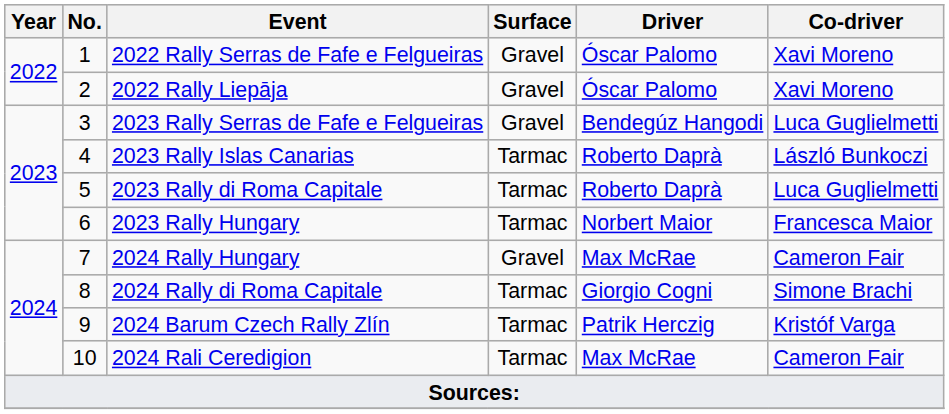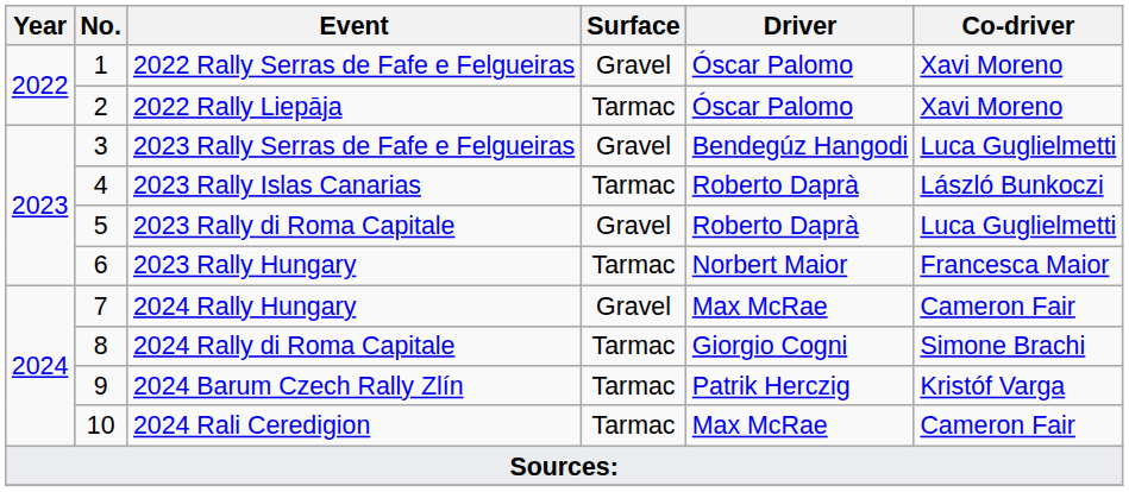 <table class="wikitable" style="font-size: 85%; ">
 <tr>
 <th>Year</th>
 <th>No.</th>
 <th>Event</th>
 <th>Surface</th>
 <th>Driver</th>
 <th>Co-driver</th>
 </tr>
 <tr>
 <td align="center" rowspan="2"><a href='#'>2022</a></td>
 <td align="center">1</td>
 <td> <a href='#'>2022 Rally Serras de Fafe e Felgueiras</a></td>
 <td align="center">Gravel</td>
 <td> <a href='#'>Óscar Palomo</a></td>
 <td> <a href='#'>Xavi Moreno</a></td>
 </tr>
 <tr>
 <td align="center">2</td>
 <td> <a href='#'>2022 Rally Liepāja</a></td>
-<td align="center">Gravel</td>
+<td align="center">Tarmac</td>
 <td> <a href='#'>Óscar Palomo</a></td>
 <td> <a href='#'>Xavi Moreno</a></td>
 </tr>
 <tr>
 <td align="center" rowspan="4"><a href='#'>2023</a></td>
 <td align="center">3</td>
 <td> <a href='#'>2023 Rally Serras de Fafe e Felgueiras</a></td>
 <td align="center">Gravel</td>
 <td> <a href='#'>Bendegúz Hangodi</a></td>
 <td> <a href='#'>Luca Guglielmetti</a></td>
 </tr>
 <tr>
 <td align="center">4</td>
 <td> <a href='#'>2023 Rally Islas Canarias</a></td>
 <td align="center">Tarmac</td>
 <td> <a href='#'>Roberto Daprà</a></td>
 <td> <a href='#'>László Bunkoczi</a></td>
 </tr>
 <tr>
 <td align="center">5</td>
 <td> <a href='#'>2023 Rally di Roma Capitale</a></td>
-<td align="center">Tarmac</td>
+<td align="center">Gravel</td>
 <td> <a href='#'>Roberto Daprà</a></td>
 <td> <a href='#'>Luca Guglielmetti</a></td>
 </tr>
 <tr>
 <td align="center">6</td>
 <td> <a href='#'>2023 Rally Hungary</a></td>
 <td align="center">Tarmac</td>
 <td> <a href='#'>Norbert Maior</a></td>
 <td> <a href='#'>Francesca Maior</a></td>
 </tr>
 <tr>
 <td align="center" rowspan="4"><a href='#'>2024</a></td>
 <td align="center">7</td>
 <td> <a href='#'>2024 Rally Hungary</a></td>
 <td align="center">Gravel</td>
 <td> <a href='#'>Max McRae</a></td>
 <td> <a href='#'>Cameron Fair</a></td>
 </tr>
 <tr>
 <td align="center">8</td>
 <td> <a href='#'>2024 Rally di Roma Capitale</a></td>
 <td align="center">Tarmac</td>
 <td> <a href='#'>Giorgio Cogni</a></td>
 <td> <a href='#'>Simone Brachi</a></td>
 </tr>
 <tr>
 <td align="center">9</td>
 <td> <a href='#'>2024 Barum Czech Rally Zlín</a></td>
 <td align="center">Tarmac</td>
 <td> <a href='#'>Patrik Herczig</a></td>
 <td> <a href='#'>Kristóf Varga</a></td>
 </tr>
 <tr>
 <td align="center">10</td>
 <td> <a href='#'>2024 Rali Ceredigion</a></td>
 <td align="center">Tarmac</td>
 <td> <a href='#'>Max McRae</a></td>
 <td> <a href='#'>Cameron Fair</a></td>
 </tr>
 <tr>
 <td colspan="6" style="background-color:#EAECF0;text-align:center"><strong>Sources:</strong></td>
 </tr>
 <tr>
 </tr>
 </table>
